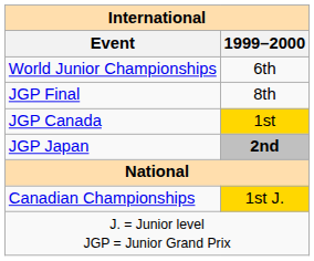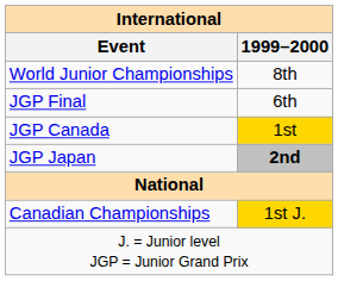 <table class="wikitable" style="text-align:center">
 <tr>
 <th style="background-color: #ffdead; " colspan=6 align=center><strong>International</strong></th>
 </tr>
 <tr>
 <th>Event</th>
 <th>1999–2000</th>
 </tr>
 <tr>
 <td align=left><a href='#'>World Junior Championships</a></td>
-<td>6th</td>
+<td>8th</td>
 </tr>
 <tr>
 <td align=left><a href='#'>JGP Final</a></td>
-<td>8th</td>
+<td>6th</td>
 </tr>
 <tr>
 <td align=left><a href='#'>JGP Canada</a></td>
 <td bgcolor=gold>1st</td>
 </tr>
 <tr>
 <td align=left><a href='#'>JGP Japan</a></td>
 <td bgcolor=silver><strong>2nd</strong></td>
 </tr>
 <tr>
 <th style="background-color: #ffdead; " colspan=2 align=center><strong>National</strong></th>
 </tr>
 <tr>
 <td align=left><a href='#'>Canadian Championships</a></td>
 <td bgcolor=gold>1st J.</td>
 </tr>
 <tr>
 <td colspan=2 align=center><small> J. = Junior level <br> JGP = Junior Grand Prix </small></td>
 </tr>
 </table>
